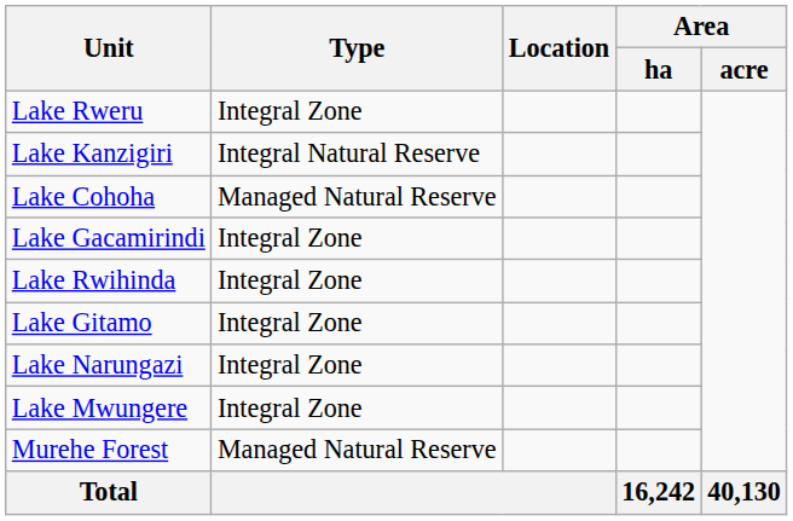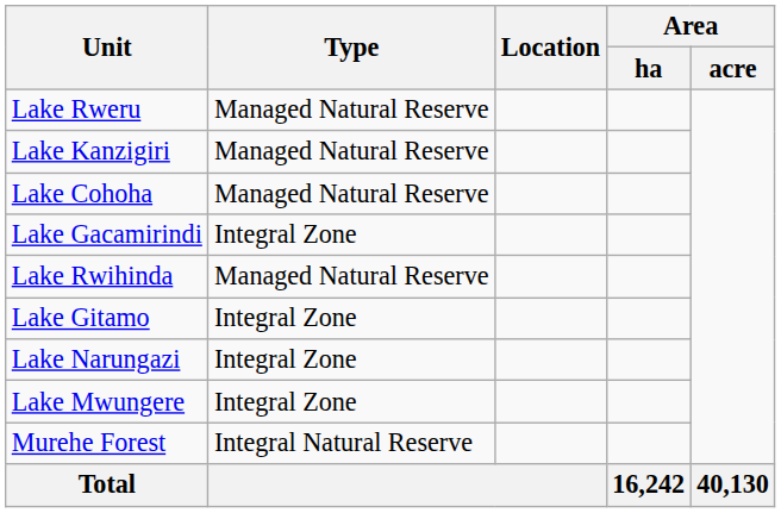 <table class="wikitable sortable">
 <tr>
 <th rowspan=2>Unit</th>
 <th rowspan=2>Type</th>
 <th rowspan=2>Location</th>
 <th colspan=2>Area</th>
 </tr>
 <tr>
 <th>ha</th>
 <th>acre</th>
 </tr>
 <tr>
 <td><a href='#'>Lake Rweru</a></td>
-<td>Integral Zone</td>
+<td>Managed Natural Reserve</td>
 <td></td>
 <td></td>
 </tr>
 <tr>
 <td><a href='#'>Lake Kanzigiri</a></td>
-<td>Integral Natural Reserve</td>
+<td>Managed Natural Reserve</td>
 <td></td>
 <td></td>
 </tr>
 <tr>
 <td><a href='#'>Lake Cohoha</a></td>
 <td>Managed Natural Reserve</td>
 <td></td>
 <td></td>
 </tr>
 <tr>
 <td><a href='#'>Lake Gacamirindi</a></td>
 <td>Integral Zone</td>
 <td></td>
 <td></td>
 </tr>
 <tr>
 <td><a href='#'>Lake Rwihinda</a></td>
-<td>Integral Zone</td>
+<td>Managed Natural Reserve</td>
 <td></td>
 <td></td>
 </tr>
 <tr>
 <td><a href='#'>Lake Gitamo</a></td>
 <td>Integral Zone</td>
 <td></td>
 <td></td>
 </tr>
 <tr>
 <td><a href='#'>Lake Narungazi</a></td>
 <td>Integral Zone</td>
 <td></td>
 <td></td>
 </tr>
 <tr>
 <td><a href='#'>Lake Mwungere</a></td>
 <td>Integral Zone</td>
 <td></td>
 <td></td>
 </tr>
 <tr>
 <td><a href='#'>Murehe Forest</a></td>
-<td>Managed Natural Reserve</td>
+<td>Integral Natural Reserve</td>
 <td></td>
 <td></td>
 </tr>
 <tr>
 <th>Total</th>
 <th colspan=2></th>
 <th>16,242</th>
 <th>40,130</th>
 </tr>
 </table>
